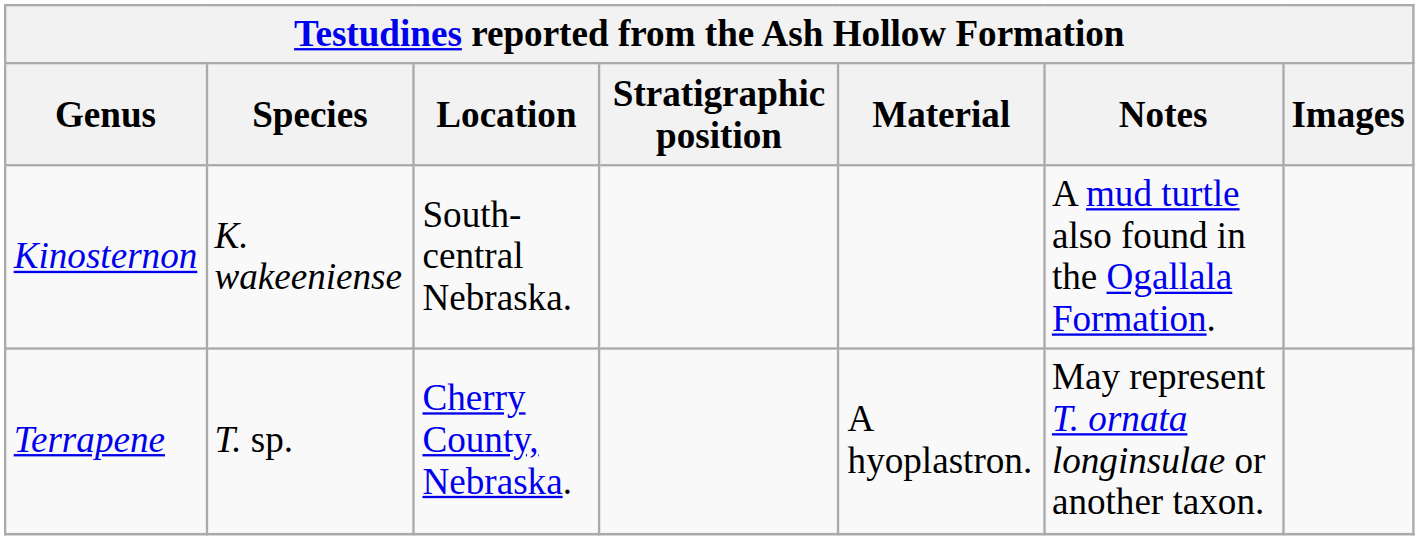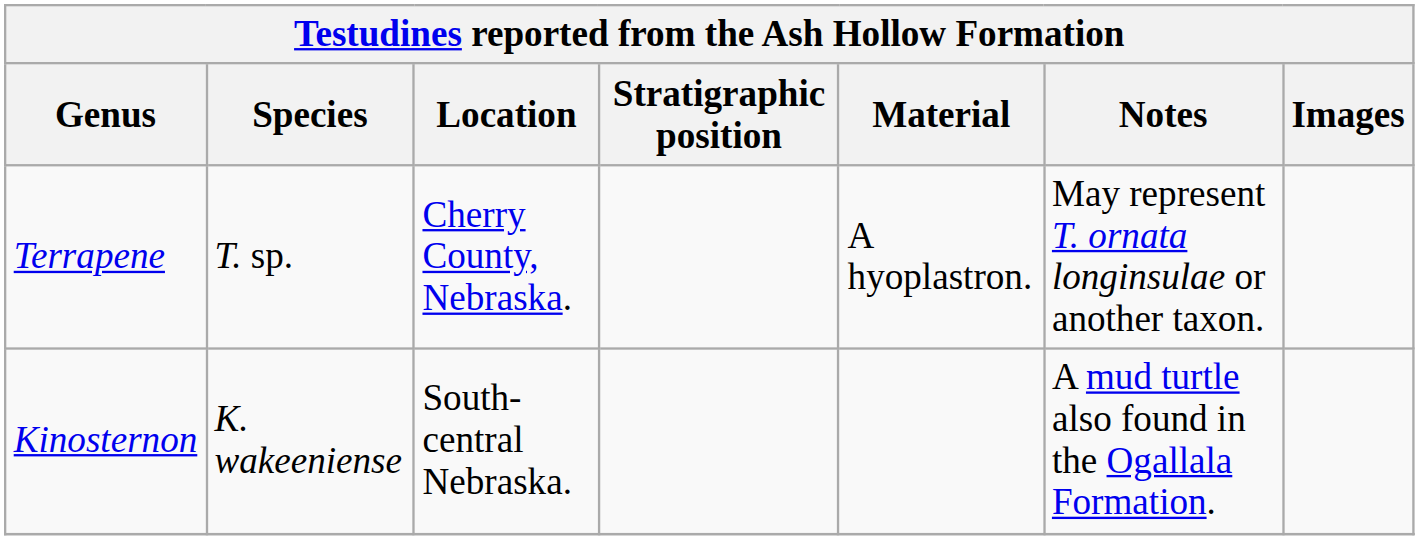 <table class="wikitable" align="center">
 <tr>
 <th colspan="7" align="center"><strong><a href='#'>Testudines</a> reported from the Ash Hollow Formation</strong></th>
 </tr>
 <tr>
 <th>Genus</th>
 <th>Species</th>
 <th>Location</th>
 <th><strong>Stratigraphic position</strong></th>
 <th><strong>Material</strong></th>
 <th>Notes</th>
 <th>Images</th>
 </tr>
 <tr>
+<td><em><a href='#'>Terrapene</a></em></td>
+<td><em>T.</em> sp.</td>
+<td><a href='#'>Cherry County, Nebraska</a>.</td>
+<td></td>
+<td>A hyoplastron.</td>
+<td>May represent <em><a href='#'>T. ornata</a> longinsulae</em> or another taxon.</td>
+<td></td>
+</tr>
+<tr>
 <td><em><a href='#'>Kinosternon</a></em></td>
 <td><em>K. wakeeniense</em></td>
 <td>South-central Nebraska.</td>
 <td></td>
 <td></td>
 <td>A <a href='#'>mud turtle</a> also found in the <a href='#'>Ogallala Formation</a>.</td>
 <td></td>
 </tr>
 <tr>
-<td><em><a href='#'>Terrapene</a></em></td>
-<td><em>T.</em> sp.</td>
-<td><a href='#'>Cherry County, Nebraska</a>.</td>
-<td></td>
-<td>A hyoplastron.</td>
-<td>May represent <em><a href='#'>T. ornata</a> longinsulae</em> or another taxon.</td>
-<td></td>
-</tr>
-<tr>
 </tr>
 </table>
